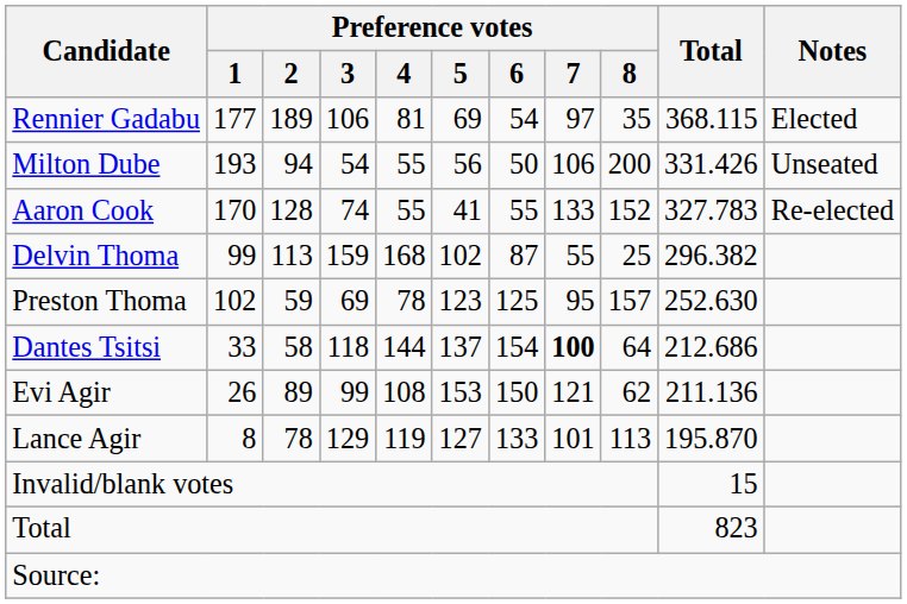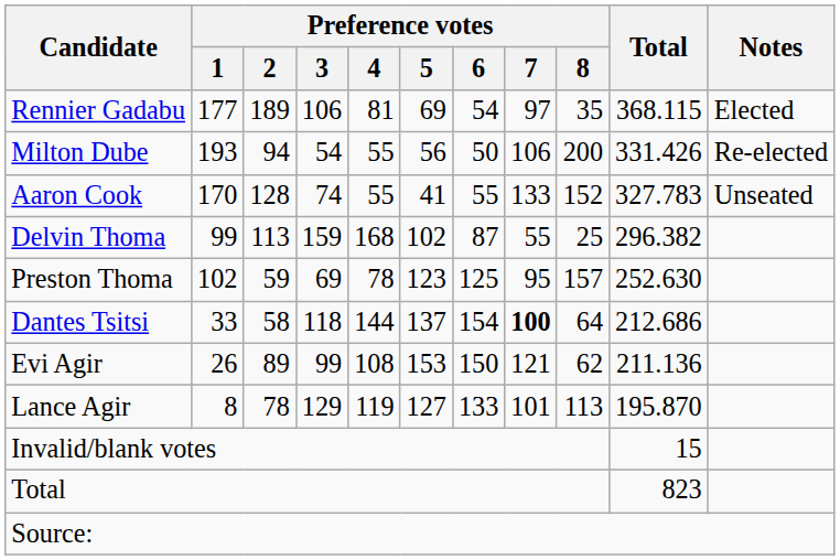 <table class=wikitable style=text-align:right>
 <tr>
 <th rowspan=2>Candidate</th>
 <th colspan=8>Preference votes</th>
 <th rowspan=2>Total</th>
 <th rowspan=2>Notes</th>
 </tr>
 <tr>
 <th>1</th>
 <th>2</th>
 <th>3</th>
 <th>4</th>
 <th>5</th>
 <th>6</th>
 <th>7</th>
 <th>8</th>
 </tr>
 <tr>
 <td align=left><a href='#'>Rennier Gadabu</a></td>
 <td>177</td>
 <td>189</td>
 <td>106</td>
 <td>81</td>
 <td>69</td>
 <td>54</td>
 <td>97</td>
 <td>35</td>
 <td>368.115</td>
 <td align=left>Elected</td>
 </tr>
 <tr>
 <td align=left><a href='#'>Milton Dube</a></td>
 <td>193</td>
 <td>94</td>
 <td>54</td>
 <td>55</td>
 <td>56</td>
 <td>50</td>
 <td>106</td>
 <td>200</td>
 <td>331.426</td>
-<td align=left>Unseated</td>
+<td align=left>Re-elected</td>
 </tr>
 <tr>
 <td align=left><a href='#'>Aaron Cook</a></td>
 <td>170</td>
 <td>128</td>
 <td>74</td>
 <td>55</td>
 <td>41</td>
 <td>55</td>
 <td>133</td>
 <td>152</td>
 <td>327.783</td>
-<td align=left>Re-elected</td>
+<td align=left>Unseated</td>
 </tr>
 <tr>
 <td align=left><a href='#'>Delvin Thoma</a></td>
 <td>99</td>
 <td>113</td>
 <td>159</td>
 <td>168</td>
 <td>102</td>
 <td>87</td>
 <td>55</td>
 <td>25</td>
 <td>296.382</td>
 <td></td>
 </tr>
 <tr>
 <td align=left>Preston Thoma</td>
 <td>102</td>
 <td>59</td>
 <td>69</td>
 <td>78</td>
 <td>123</td>
 <td>125</td>
 <td>95</td>
 <td>157</td>
 <td>252.630</td>
 <td></td>
 </tr>
 <tr>
 <td align=left><a href='#'>Dantes Tsitsi</a></td>
 <td>33</td>
 <td>58</td>
 <td>118</td>
 <td>144</td>
 <td>137</td>
 <td>154</td>
 <td><strong>100</strong></td>
 <td>64</td>
 <td>212.686</td>
 <td></td>
 </tr>
 <tr>
 <td align=left>Evi Agir</td>
 <td>26</td>
 <td>89</td>
 <td>99</td>
 <td>108</td>
 <td>153</td>
 <td>150</td>
 <td>121</td>
 <td>62</td>
 <td>211.136</td>
 <td></td>
 </tr>
 <tr>
 <td align=left>Lance Agir</td>
 <td>8</td>
 <td>78</td>
 <td>129</td>
 <td>119</td>
 <td>127</td>
 <td>133</td>
 <td>101</td>
 <td>113</td>
 <td>195.870</td>
 <td></td>
 </tr>
 <tr>
 <td align=left colspan=9>Invalid/blank votes</td>
 <td>15</td>
 <td></td>
 </tr>
 <tr>
 <td align=left colspan=9>Total</td>
 <td>823</td>
 <td></td>
 </tr>
 <tr>
 <td align=left colspan=17>Source: </td>
 </tr>
 </table>
